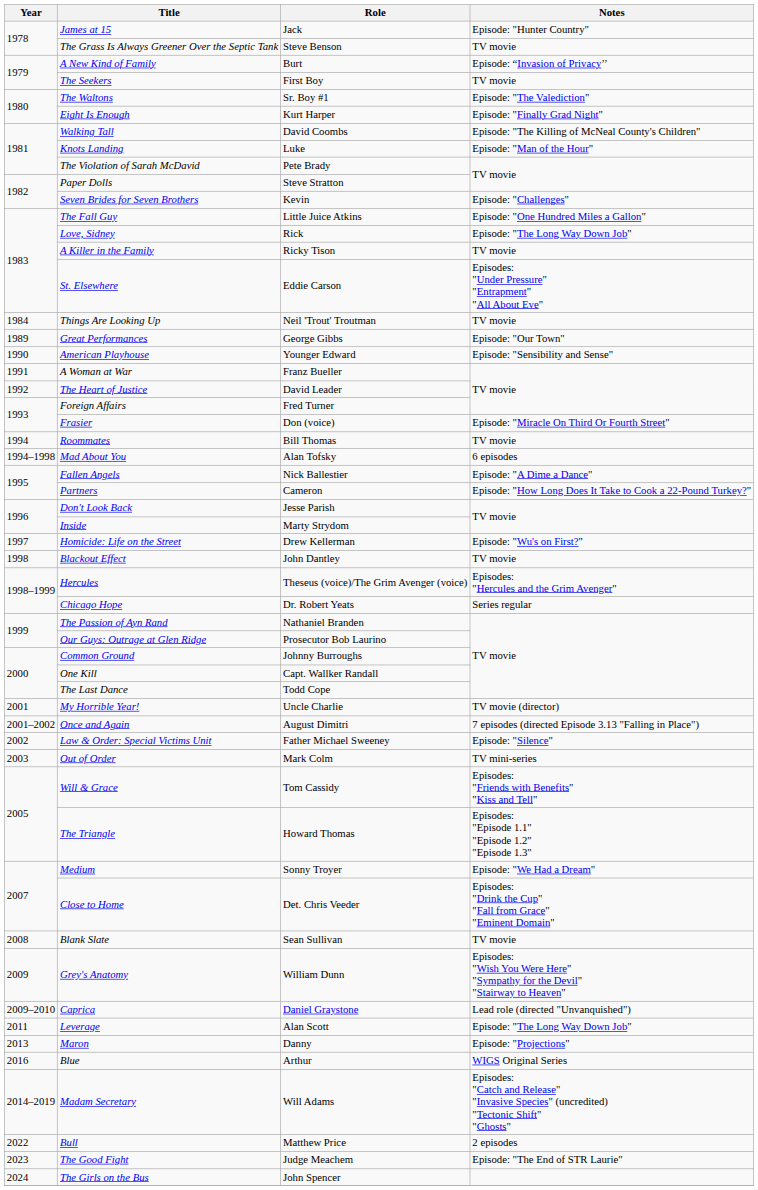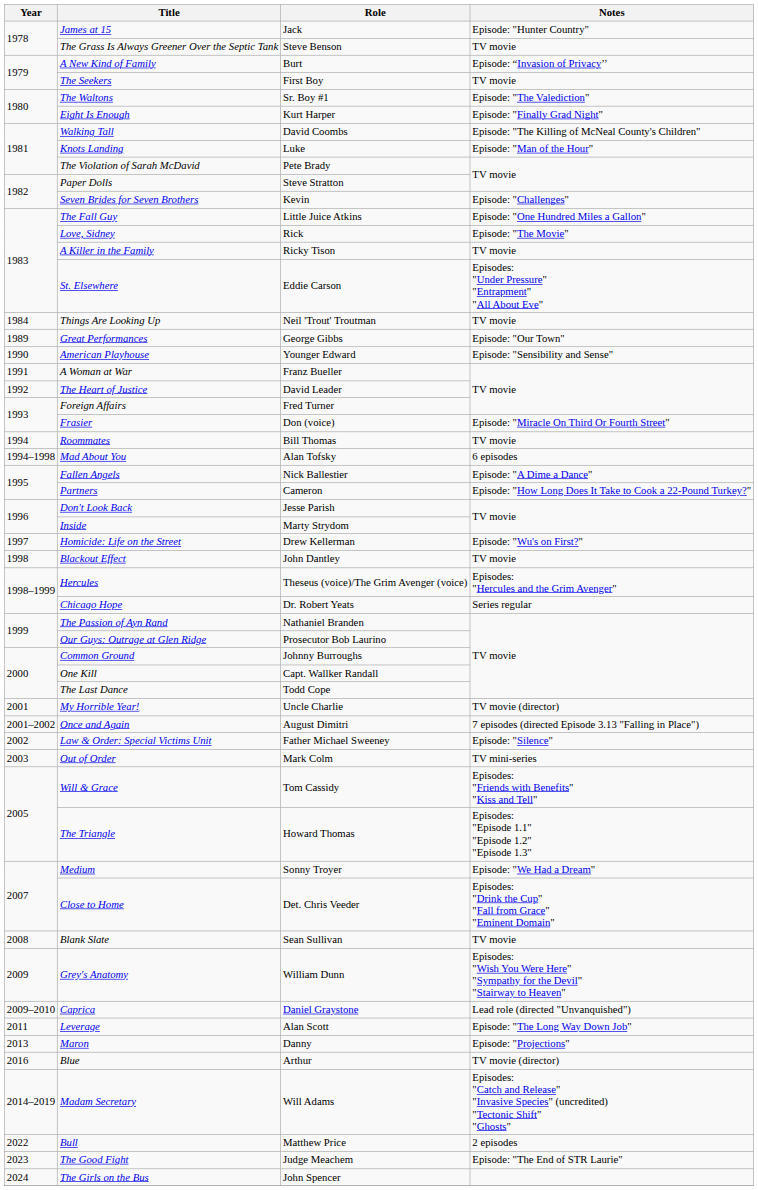 <table class="wikitable sortable">
 <tr>
 <th>Year</th>
 <th>Title</th>
 <th>Role</th>
 <th scope="col" class="unsortable">Notes</th>
 </tr>
 <tr>
 <td rowspan="2">1978</td>
 <td><em><a href='#'>James at 15</a></em></td>
 <td>Jack</td>
 <td>Episode: "Hunter Country"</td>
 </tr>
 <tr>
 <td><em>The Grass Is Always Greener Over the Septic Tank</em></td>
 <td>Steve Benson</td>
 <td>TV movie</td>
 </tr>
 <tr>
 <td rowspan="2">1979</td>
 <td><em><a href='#'>A New Kind of Family</a></em></td>
 <td>Burt</td>
 <td>Episode: “<a href='#'>Invasion of Privacy</a>’’</td>
 </tr>
 <tr>
 <td><em><a href='#'>The Seekers</a></em></td>
 <td>First Boy</td>
 <td>TV movie</td>
 </tr>
 <tr>
 <td rowspan="2">1980</td>
 <td><em><a href='#'>The Waltons</a></em></td>
 <td>Sr. Boy #1</td>
 <td>Episode: "<a href='#'>The Valediction</a>"</td>
 </tr>
 <tr>
 <td><em><a href='#'>Eight Is Enough</a></em></td>
 <td>Kurt Harper</td>
 <td>Episode: "<a href='#'>Finally Grad Night</a>"</td>
 </tr>
 <tr>
 <td rowspan="3">1981</td>
 <td><em><a href='#'>Walking Tall</a></em></td>
 <td>David Coombs</td>
 <td>Episode: "The Killing of McNeal County's Children"</td>
 </tr>
 <tr>
 <td><em><a href='#'>Knots Landing</a></em></td>
 <td>Luke</td>
 <td>Episode: "<a href='#'>Man of the Hour</a>"</td>
 </tr>
 <tr>
 <td><em>The Violation of Sarah McDavid</em></td>
 <td>Pete Brady</td>
 <td rowspan="2">TV movie</td>
 </tr>
 <tr>
 <td rowspan="2">1982</td>
 <td><em>Paper Dolls</em></td>
 <td>Steve Stratton</td>
 </tr>
 <tr>
 <td><em><a href='#'>Seven Brides for Seven Brothers</a></em></td>
 <td>Kevin</td>
 <td>Episode: "<a href='#'>Challenges</a>"</td>
 </tr>
 <tr>
 <td rowspan="4">1983</td>
 <td><em><a href='#'>The Fall Guy</a></em></td>
 <td>Little Juice Atkins</td>
 <td>Episode: "<a href='#'>One Hundred Miles a Gallon</a>"</td>
 </tr>
 <tr>
 <td><em><a href='#'>Love, Sidney</a></em></td>
 <td>Rick</td>
-<td>Episode: "<a href='#'>The Long Way Down Job</a>"</td>
+<td>Episode: "<a href='#'>The Movie</a>"</td>
 </tr>
 <tr>
 <td><em><a href='#'>A Killer in the Family</a></em></td>
 <td>Ricky Tison</td>
 <td>TV movie</td>
 </tr>
 <tr>
 <td><em><a href='#'>St. Elsewhere</a></em></td>
 <td>Eddie Carson</td>
 <td>Episodes: <br> "<a href='#'>Under Pressure</a>" <br> "<a href='#'>Entrapment</a>" <br> "<a href='#'>All About Eve</a>"</td>
 </tr>
 <tr>
 <td>1984</td>
 <td><em>Things Are Looking Up</em></td>
 <td>Neil 'Trout' Troutman</td>
 <td>TV movie</td>
 </tr>
 <tr>
 <td>1989</td>
 <td><em><a href='#'>Great Performances</a></em></td>
 <td>George Gibbs</td>
 <td>Episode: "Our Town"</td>
 </tr>
 <tr>
 <td>1990</td>
 <td><em><a href='#'>American Playhouse</a></em></td>
 <td>Younger Edward</td>
 <td>Episode: "Sensibility and Sense"</td>
 </tr>
 <tr>
 <td>1991</td>
 <td><em>A Woman at War</em></td>
 <td>Franz Bueller</td>
 <td rowspan="3">TV movie</td>
 </tr>
 <tr>
 <td>1992</td>
 <td><em><a href='#'>The Heart of Justice</a></em></td>
 <td>David Leader</td>
 </tr>
 <tr>
 <td rowspan="2">1993</td>
 <td><em>Foreign Affairs</em></td>
 <td>Fred Turner</td>
 </tr>
 <tr>
 <td><em><a href='#'>Frasier</a></em></td>
 <td>Don (voice)</td>
 <td>Episode: "<a href='#'>Miracle On Third Or Fourth Street</a>"</td>
 </tr>
 <tr>
 <td>1994</td>
 <td><em><a href='#'>Roommates</a></em></td>
 <td>Bill Thomas</td>
 <td>TV movie</td>
 </tr>
 <tr>
 <td>1994–1998</td>
 <td><em><a href='#'>Mad About You</a></em></td>
 <td>Alan Tofsky</td>
 <td>6 episodes</td>
 </tr>
 <tr>
 <td rowspan="2">1995</td>
 <td><em><a href='#'>Fallen Angels</a></em></td>
 <td>Nick Ballestier</td>
 <td>Episode: "<a href='#'>A Dime a Dance</a>"</td>
 </tr>
 <tr>
 <td><em><a href='#'>Partners</a></em></td>
 <td>Cameron</td>
 <td>Episode: "<a href='#'>How Long Does It Take to Cook a 22-Pound Turkey?</a>"</td>
 </tr>
 <tr>
 <td rowspan="2">1996</td>
 <td><em><a href='#'>Don't Look Back</a></em></td>
 <td>Jesse Parish</td>
 <td rowspan="2">TV movie</td>
 </tr>
 <tr>
 <td><em><a href='#'>Inside</a></em></td>
 <td>Marty Strydom</td>
 </tr>
 <tr>
 <td>1997</td>
 <td><em><a href='#'>Homicide: Life on the Street</a></em></td>
 <td>Drew Kellerman</td>
 <td>Episode: "<a href='#'>Wu's on First?</a>"</td>
 </tr>
 <tr>
 <td>1998</td>
 <td><em><a href='#'>Blackout Effect</a></em></td>
 <td>John Dantley</td>
 <td>TV movie</td>
 </tr>
 <tr>
 <td rowspan="2">1998–1999</td>
 <td><em><a href='#'>Hercules</a></em></td>
 <td>Theseus (voice)/The Grim Avenger (voice)</td>
 <td>Episodes: <br> "<a href='#'>Hercules and the Grim Avenger</a>"</td>
 </tr>
 <tr>
 <td><em><a href='#'>Chicago Hope</a></em></td>
 <td>Dr. Robert Yeats</td>
 <td>Series regular</td>
 </tr>
 <tr>
 <td rowspan="2">1999</td>
 <td><em><a href='#'>The Passion of Ayn Rand</a></em></td>
 <td>Nathaniel Branden</td>
 <td rowspan="5">TV movie</td>
 </tr>
 <tr>
 <td><em><a href='#'>Our Guys: Outrage at Glen Ridge</a></em></td>
 <td>Prosecutor Bob Laurino</td>
 </tr>
 <tr>
 <td rowspan="3">2000</td>
 <td><em><a href='#'>Common Ground</a></em></td>
 <td>Johnny Burroughs</td>
 </tr>
 <tr>
 <td><em>One Kill</em></td>
 <td>Capt. Wallker Randall</td>
 </tr>
 <tr>
 <td><em>The Last Dance</em></td>
 <td>Todd Cope</td>
 </tr>
 <tr>
 <td>2001</td>
 <td><em><a href='#'>My Horrible Year!</a></em></td>
 <td>Uncle Charlie</td>
 <td>TV movie (director)</td>
 </tr>
 <tr>
 <td>2001–2002</td>
 <td><em><a href='#'>Once and Again</a></em></td>
 <td>August Dimitri</td>
 <td>7 episodes (directed Episode 3.13 "Falling in Place")</td>
 </tr>
 <tr>
 <td>2002</td>
 <td><em><a href='#'>Law & Order: Special Victims Unit</a></em></td>
 <td>Father Michael Sweeney</td>
 <td>Episode: "<a href='#'>Silence</a>"</td>
 </tr>
 <tr>
 <td>2003</td>
 <td><em><a href='#'>Out of Order</a></em></td>
 <td>Mark Colm</td>
 <td>TV mini-series</td>
 </tr>
 <tr>
 <td rowspan="2">2005</td>
 <td><em><a href='#'>Will & Grace</a></em></td>
 <td>Tom Cassidy</td>
 <td>Episodes: <br> "<a href='#'>Friends with Benefits</a>" <br> "<a href='#'>Kiss and Tell</a>"</td>
 </tr>
 <tr>
 <td><em><a href='#'>The Triangle</a></em></td>
 <td>Howard Thomas</td>
 <td>Episodes: <br> "Episode 1.1" <br> "Episode 1.2" <br> "Episode 1.3"</td>
 </tr>
 <tr>
 <td rowspan="2">2007</td>
 <td><em><a href='#'>Medium</a></em></td>
 <td>Sonny Troyer</td>
 <td>Episode: "<a href='#'>We Had a Dream</a>"</td>
 </tr>
 <tr>
 <td><em><a href='#'>Close to Home</a></em></td>
 <td>Det. Chris Veeder</td>
 <td>Episodes: <br> "<a href='#'>Drink the Cup</a>" <br> "<a href='#'>Fall from Grace</a>" <br> "<a href='#'>Eminent Domain</a>"</td>
 </tr>
 <tr>
 <td>2008</td>
 <td><em>Blank Slate</em></td>
 <td>Sean Sullivan</td>
 <td>TV movie</td>
 </tr>
 <tr>
 <td>2009</td>
 <td><em><a href='#'>Grey's Anatomy</a></em></td>
 <td>William Dunn</td>
 <td>Episodes: <br> "<a href='#'>Wish You Were Here</a>" <br> "<a href='#'>Sympathy for the Devil</a>" <br> "<a href='#'>Stairway to Heaven</a>"</td>
 </tr>
 <tr>
 <td>2009–2010</td>
 <td><em><a href='#'>Caprica</a></em></td>
 <td><a href='#'>Daniel Graystone</a></td>
 <td>Lead role (directed "Unvanquished")</td>
 </tr>
 <tr>
 <td>2011</td>
 <td><em><a href='#'>Leverage</a></em></td>
 <td>Alan Scott</td>
 <td>Episode: "<a href='#'>The Long Way Down Job</a>"</td>
 </tr>
 <tr>
 <td>2013</td>
 <td><em><a href='#'>Maron</a></em></td>
 <td>Danny</td>
 <td>Episode: "<a href='#'>Projections</a>"</td>
 </tr>
 <tr>
 <td>2016</td>
 <td><em>Blue</em></td>
 <td>Arthur</td>
-<td><a href='#'>WIGS</a> Original Series</td>
+<td>TV movie (director)</td>
 </tr>
 <tr>
 <td>2014–2019</td>
 <td><em><a href='#'>Madam Secretary</a></em></td>
 <td>Will Adams</td>
 <td>Episodes: <br> "<a href='#'>Catch and Release</a>" <br> "<a href='#'>Invasive Species</a>" (uncredited) <br> "<a href='#'>Tectonic Shift</a>" <br>"<a href='#'>Ghosts</a>"</td>
 </tr>
 <tr>
 <td>2022</td>
 <td><em><a href='#'>Bull</a></em></td>
 <td>Matthew Price</td>
 <td>2 episodes</td>
 </tr>
 <tr>
 <td>2023</td>
 <td><em><a href='#'>The Good Fight</a></em></td>
 <td>Judge Meachem</td>
 <td>Episode: "The End of STR Laurie"</td>
 </tr>
 <tr>
 <td>2024</td>
 <td><em><a href='#'>The Girls on the Bus</a></em></td>
 <td>John Spencer</td>
 <td></td>
 </tr>
 <tr>
 </tr>
 </table>
